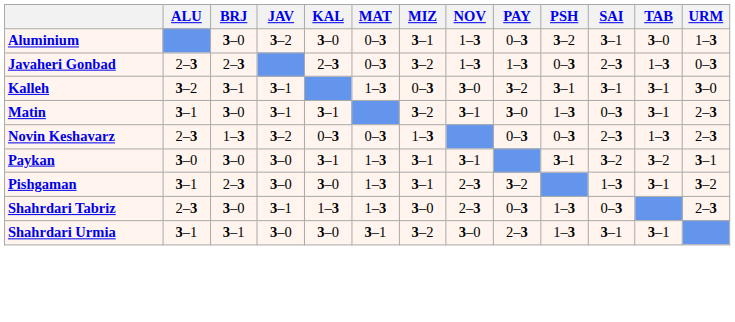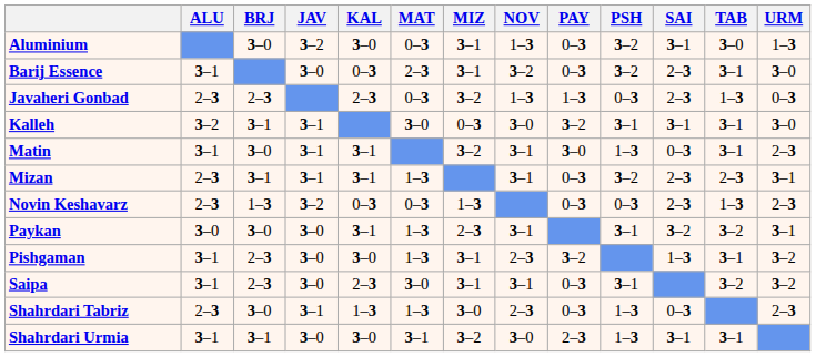 <table cellspacing="0" cellpadding="3" style="background-color: #fff5ee; font-size: 90%; text-align: center" class="wikitable">
 <tr>
 <th width=150></th>
 <th width=40><a href='#'>ALU</a></th>
 <th width=40><a href='#'>BRJ</a></th>
 <th width=40><a href='#'>JAV</a></th>
 <th width=40><a href='#'>KAL</a></th>
 <th width=40><a href='#'>MAT</a></th>
 <th width=40><a href='#'>MIZ</a></th>
 <th width=40><a href='#'>NOV</a></th>
 <th width=40><a href='#'>PAY</a></th>
 <th width=40><a href='#'>PSH</a></th>
 <th width=40><a href='#'>SAI</a></th>
 <th width=40><a href='#'>TAB</a></th>
 <th width=40><a href='#'>URM</a></th>
 </tr>
 <tr>
 <td align=left><strong><a href='#'>Aluminium</a></strong></td>
 <td bgcolor="#6495ed"></td>
 <td><strong>3</strong>–0</td>
 <td><strong>3</strong>–2</td>
 <td><strong>3</strong>–0</td>
 <td>0–<strong>3</strong></td>
 <td><strong>3</strong>–1</td>
 <td>1–<strong>3</strong></td>
 <td>0–<strong>3</strong></td>
 <td><strong>3</strong>–2</td>
 <td><strong>3</strong>–1</td>
 <td><strong>3</strong>–0</td>
 <td>1–<strong>3</strong></td>
 </tr>
 <tr>
+<td align=left><strong><a href='#'>Barij Essence</a></strong></td>
+<td><strong>3</strong>–1</td>
+<td bgcolor="#6495ed"></td>
+<td><strong>3</strong>–0</td>
+<td>0–<strong>3</strong></td>
+<td>2–<strong>3</strong></td>
+<td><strong>3</strong>–1</td>
+<td><strong>3</strong>–2</td>
+<td>0–<strong>3</strong></td>
+<td><strong>3</strong>–2</td>
+<td>2–<strong>3</strong></td>
+<td><strong>3</strong>–1</td>
+<td><strong>3</strong>–0</td>
+</tr>
+<tr>
 <td align=left><strong><a href='#'>Javaheri Gonbad</a></strong></td>
 <td>2–<strong>3</strong></td>
 <td>2–<strong>3</strong></td>
 <td bgcolor="#6495ed"></td>
 <td>2–<strong>3</strong></td>
 <td>0–<strong>3</strong></td>
 <td><strong>3</strong>–2</td>
 <td>1–<strong>3</strong></td>
 <td>1–<strong>3</strong></td>
 <td>0–<strong>3</strong></td>
 <td>2–<strong>3</strong></td>
 <td>1–<strong>3</strong></td>
 <td>0–<strong>3</strong></td>
 </tr>
 <tr>
 <td align=left><strong><a href='#'>Kalleh</a></strong></td>
 <td><strong>3</strong>–2</td>
 <td><strong>3</strong>–1</td>
 <td><strong>3</strong>–1</td>
 <td bgcolor="#6495ed"></td>
-<td>1–<strong>3</strong></td>
+<td><strong>3</strong>–0</td>
 <td>0–<strong>3</strong></td>
 <td><strong>3</strong>–0</td>
 <td><strong>3</strong>–2</td>
 <td><strong>3</strong>–1</td>
 <td><strong>3</strong>–1</td>
 <td><strong>3</strong>–1</td>
 <td><strong>3</strong>–0</td>
 </tr>
 <tr>
 <td align=left><strong><a href='#'>Matin</a></strong></td>
 <td><strong>3</strong>–1</td>
 <td><strong>3</strong>–0</td>
 <td><strong>3</strong>–1</td>
 <td><strong>3</strong>–1</td>
 <td bgcolor="#6495ed"></td>
 <td><strong>3</strong>–2</td>
 <td><strong>3</strong>–1</td>
 <td><strong>3</strong>–0</td>
 <td>1–<strong>3</strong></td>
 <td>0–<strong>3</strong></td>
 <td><strong>3</strong>–1</td>
 <td>2–<strong>3</strong></td>
 </tr>
 <tr>
+<td align=left><strong><a href='#'>Mizan</a></strong></td>
+<td>2–<strong>3</strong></td>
+<td><strong>3</strong>–1</td>
+<td><strong>3</strong>–1</td>
+<td><strong>3</strong>–1</td>
+<td>1–<strong>3</strong></td>
+<td bgcolor="#6495ed"></td>
+<td><strong>3</strong>–1</td>
+<td>0–<strong>3</strong></td>
+<td><strong>3</strong>–2</td>
+<td>2–<strong>3</strong></td>
+<td>2–<strong>3</strong></td>
+<td><strong>3</strong>–1</td>
+</tr>
+<tr>
 <td align=left><strong><a href='#'>Novin Keshavarz</a></strong></td>
 <td>2–<strong>3</strong></td>
 <td>1–<strong>3</strong></td>
 <td><strong>3</strong>–2</td>
 <td>0–<strong>3</strong></td>
 <td>0–<strong>3</strong></td>
 <td>1–<strong>3</strong></td>
 <td bgcolor="#6495ed"></td>
 <td>0–<strong>3</strong></td>
 <td>0–<strong>3</strong></td>
 <td>2–<strong>3</strong></td>
 <td>1–<strong>3</strong></td>
 <td>2–<strong>3</strong></td>
 </tr>
 <tr>
 <td align=left><strong><a href='#'>Paykan</a></strong></td>
 <td><strong>3</strong>–0</td>
 <td><strong>3</strong>–0</td>
 <td><strong>3</strong>–0</td>
 <td><strong>3</strong>–1</td>
 <td>1–<strong>3</strong></td>
-<td><strong>3</strong>–1</td>
+<td>2–<strong>3</strong></td>
 <td><strong>3</strong>–1</td>
 <td bgcolor="#6495ed"></td>
 <td><strong>3</strong>–1</td>
 <td><strong>3</strong>–2</td>
 <td><strong>3</strong>–2</td>
 <td><strong>3</strong>–1</td>
 </tr>
 <tr>
 <td align=left><strong><a href='#'>Pishgaman</a></strong></td>
 <td><strong>3</strong>–1</td>
 <td>2–<strong>3</strong></td>
 <td><strong>3</strong>–0</td>
 <td><strong>3</strong>–0</td>
 <td>1–<strong>3</strong></td>
 <td><strong>3</strong>–1</td>
 <td>2–<strong>3</strong></td>
 <td><strong>3</strong>–2</td>
 <td bgcolor="#6495ed"></td>
 <td>1–<strong>3</strong></td>
 <td><strong>3</strong>–1</td>
+<td><strong>3</strong>–2</td>
+</tr>
+<tr>
+<td align=left><strong><a href='#'>Saipa</a></strong></td>
+<td><strong>3</strong>–1</td>
+<td>2–<strong>3</strong></td>
+<td><strong>3</strong>–0</td>
+<td>2–<strong>3</strong></td>
+<td><strong>3</strong>–0</td>
+<td><strong>3</strong>–1</td>
+<td><strong>3</strong>–1</td>
+<td>0–<strong>3</strong></td>
+<td><strong>3</strong>–1</td>
+<td bgcolor="#6495ed"></td>
+<td><strong>3</strong>–2</td>
 <td><strong>3</strong>–2</td>
 </tr>
 <tr>
 <td align=left><strong><a href='#'>Shahrdari Tabriz</a></strong></td>
 <td>2–<strong>3</strong></td>
 <td><strong>3</strong>–0</td>
 <td><strong>3</strong>–1</td>
 <td>1–<strong>3</strong></td>
 <td>1–<strong>3</strong></td>
 <td><strong>3</strong>–0</td>
 <td>2–<strong>3</strong></td>
 <td>0–<strong>3</strong></td>
 <td>1–<strong>3</strong></td>
 <td>0–<strong>3</strong></td>
 <td bgcolor="#6495ed"></td>
 <td>2–<strong>3</strong></td>
 </tr>
 <tr>
 <td align=left><strong><a href='#'>Shahrdari Urmia</a></strong></td>
 <td><strong>3</strong>–1</td>
 <td><strong>3</strong>–1</td>
 <td><strong>3</strong>–0</td>
 <td><strong>3</strong>–0</td>
 <td><strong>3</strong>–1</td>
 <td><strong>3</strong>–2</td>
 <td><strong>3</strong>–0</td>
 <td>2–<strong>3</strong></td>
 <td>1–<strong>3</strong></td>
 <td><strong>3</strong>–1</td>
 <td><strong>3</strong>–1</td>
 <td bgcolor="#6495ed"></td>
 </tr>
 </table>
